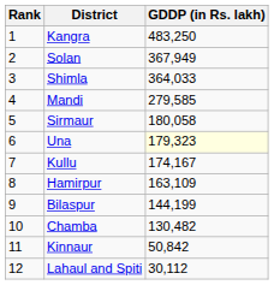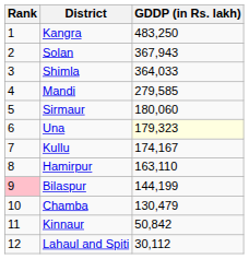 <table class="wikitable sortable">
 <tr>
 <th>Rank</th>
 <th>District</th>
 <th>GDDP (in Rs. lakh)</th>
 </tr>
 <tr>
 <td>1</td>
 <td><a href='#'>Kangra</a></td>
 <td>483,250</td>
 </tr>
 <tr>
 <td>2</td>
 <td><a href='#'>Solan</a></td>
-<td>367,949</td>
+<td>367,943</td>
 </tr>
 <tr>
 <td>3</td>
 <td><a href='#'>Shimla</a></td>
 <td>364,033</td>
 </tr>
 <tr>
 <td>4</td>
 <td><a href='#'>Mandi</a></td>
 <td>279,585</td>
 </tr>
 <tr>
 <td>5</td>
 <td><a href='#'>Sirmaur</a></td>
-<td>180,058</td>
+<td>180,060</td>
 </tr>
 <tr>
 <td>6</td>
 <td><a href='#'>Una</a></td>
 <td style="background: lightyellow;">179,323</td>
 </tr>
 <tr>
 <td>7</td>
 <td><a href='#'>Kullu</a></td>
 <td>174,167</td>
 </tr>
 <tr>
 <td>8</td>
 <td><a href='#'>Hamirpur</a></td>
-<td>163,109</td>
+<td>163,110</td>
 </tr>
 <tr>
-<td>9</td>
+<td style="background: pink;">9</td>
 <td><a href='#'>Bilaspur</a></td>
 <td>144,199</td>
 </tr>
 <tr>
 <td>10</td>
 <td><a href='#'>Chamba</a></td>
-<td>130,482</td>
+<td>130,479</td>
 </tr>
 <tr>
 <td>11</td>
 <td><a href='#'>Kinnaur</a></td>
 <td>50,842</td>
 </tr>
 <tr>
 <td>12</td>
 <td><a href='#'>Lahaul and Spiti</a></td>
 <td>30,112</td>
 </tr>
 </table>
